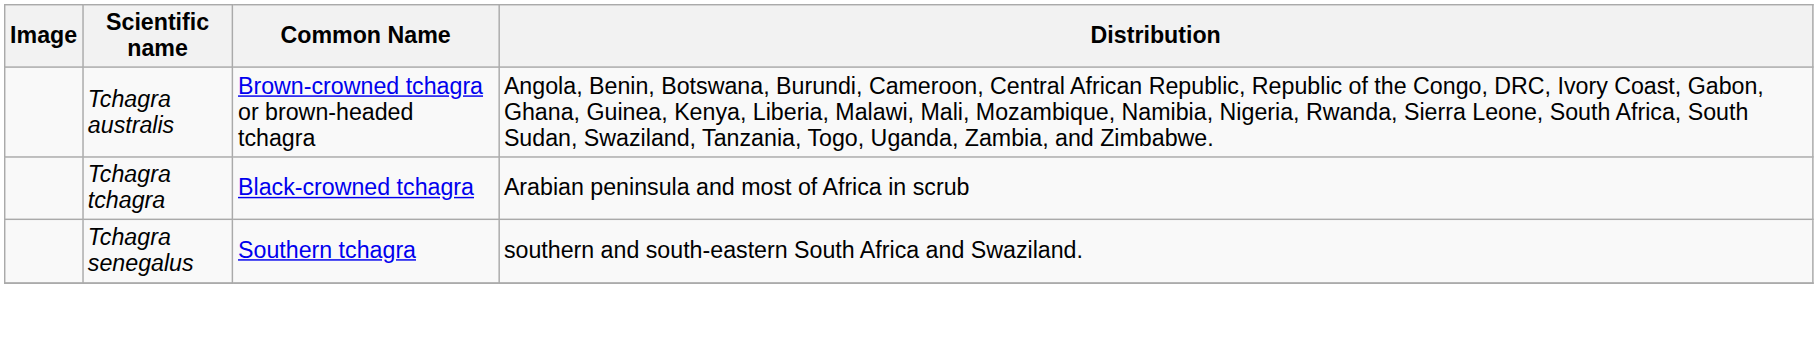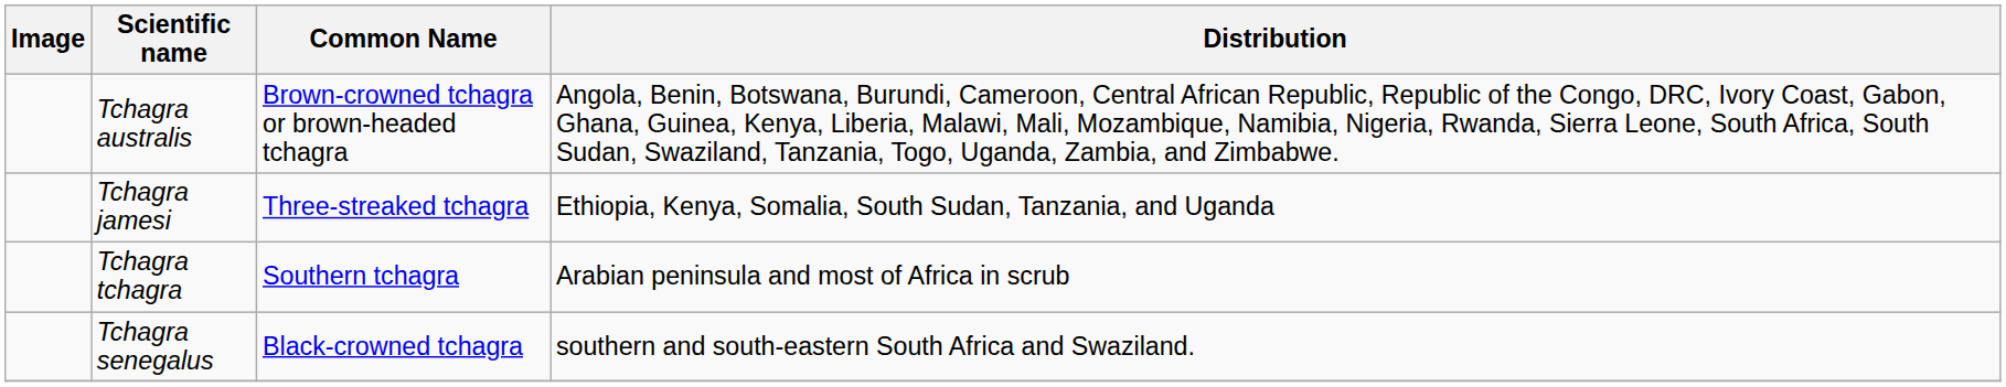 <table class="wikitable">
 <tr>
 <th>Image</th>
 <th>Scientific name</th>
 <th>Common Name</th>
 <th>Distribution</th>
 </tr>
 <tr>
 <td></td>
 <td><em>Tchagra australis</em></td>
 <td><a href='#'>Brown-crowned tchagra</a> or brown-headed tchagra</td>
 <td>Angola, Benin, Botswana, Burundi, Cameroon, Central African Republic, Republic of the Congo, DRC, Ivory Coast, Gabon, Ghana, Guinea, Kenya, Liberia, Malawi, Mali, Mozambique, Namibia, Nigeria, Rwanda, Sierra Leone, South Africa, South Sudan, Swaziland, Tanzania, Togo, Uganda, Zambia, and Zimbabwe.</td>
 </tr>
 <tr>
 <td></td>
+<td><em>Tchagra jamesi</em></td>
+<td><a href='#'>Three-streaked tchagra</a></td>
+<td>Ethiopia, Kenya, Somalia, South Sudan, Tanzania, and Uganda</td>
+</tr>
+<tr>
+<td></td>
 <td><em>Tchagra tchagra</em></td>
-<td><a href='#'>Black-crowned tchagra</a></td>
+<td><a href='#'>Southern tchagra</a></td>
 <td>Arabian peninsula and most of Africa in scrub</td>
 </tr>
 <tr>
 <td></td>
 <td><em>Tchagra senegalus</em></td>
-<td><a href='#'>Southern tchagra</a></td>
+<td><a href='#'>Black-crowned tchagra</a></td>
 <td>southern and south-eastern South Africa and Swaziland.</td>
 </tr>
 <tr>
 </tr>
 </table>
